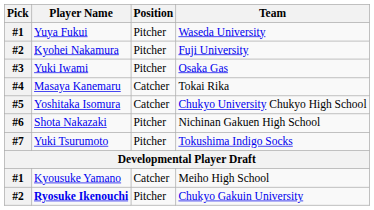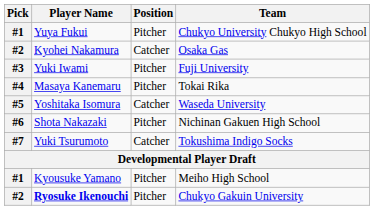 <table class="wikitable">
 <tr>
 <th>Pick</th>
 <th>Player Name</th>
 <th>Position</th>
 <th>Team</th>
 </tr>
 <tr>
 <th>#1</th>
 <td><a href='#'>Yuya Fukui</a></td>
 <td>Pitcher</td>
-<td><a href='#'>Waseda University</a></td>
+<td><a href='#'>Chukyo University</a> Chukyo High School</td>
 </tr>
 <tr>
 <th>#2</th>
 <td><a href='#'>Kyohei Nakamura</a></td>
-<td>Pitcher</td>
-<td><a href='#'>Fuji University</a></td>
+<td>Catcher</td>
+<td><a href='#'>Osaka Gas</a></td>
 </tr>
 <tr>
 <th>#3</th>
 <td><a href='#'>Yuki Iwami</a></td>
 <td>Pitcher</td>
-<td><a href='#'>Osaka Gas</a></td>
+<td><a href='#'>Fuji University</a></td>
 </tr>
 <tr>
 <th>#4</th>
 <td><a href='#'>Masaya Kanemaru</a></td>
-<td>Catcher</td>
+<td>Pitcher</td>
 <td>Tokai Rika</td>
 </tr>
 <tr>
 <th>#5</th>
 <td><a href='#'>Yoshitaka Isomura</a></td>
 <td>Catcher</td>
-<td><a href='#'>Chukyo University</a> Chukyo High School</td>
+<td><a href='#'>Waseda University</a></td>
 </tr>
 <tr>
 <th>#6</th>
 <td><a href='#'>Shota Nakazaki</a></td>
 <td>Pitcher</td>
 <td>Nichinan Gakuen High School</td>
 </tr>
 <tr>
 <th>#7</th>
 <td><a href='#'>Yuki Tsurumoto</a></td>
-<td>Pitcher</td>
+<td>Catcher</td>
 <td><a href='#'>Tokushima Indigo Socks</a></td>
 </tr>
 <tr>
 <th colspan="5">Developmental Player Draft</th>
 </tr>
 <tr>
 <th>#1</th>
 <td><a href='#'>Kyousuke Yamano</a></td>
-<td>Catcher</td>
+<td>Pitcher</td>
 <td>Meiho High School</td>
 </tr>
 <tr>
 <th>#2</th>
 <td><strong><a href='#'>Ryosuke Ikenouchi</a></strong></td>
 <td>Pitcher</td>
 <td><a href='#'>Chukyo Gakuin University</a></td>
 </tr>
 </table>
